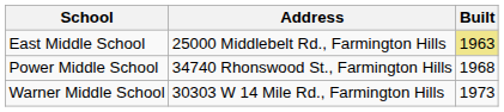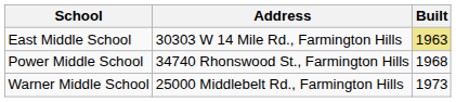 <table class="wikitable">
 <tr>
 <th>School</th>
 <th>Address</th>
 <th>Built</th>
 </tr>
 <tr>
 <td>East Middle School</td>
-<td>25000 Middlebelt Rd., Farmington Hills</td>
+<td>30303 W 14 Mile Rd., Farmington Hills</td>
 <td style="background: khaki;">1963</td>
 </tr>
 <tr>
 <td>Power Middle School</td>
 <td>34740 Rhonswood St., Farmington Hills</td>
 <td>1968</td>
 </tr>
 <tr>
 <td>Warner Middle School</td>
-<td>30303 W 14 Mile Rd., Farmington Hills</td>
+<td>25000 Middlebelt Rd., Farmington Hills</td>
 <td>1973</td>
 </tr>
 </table>
